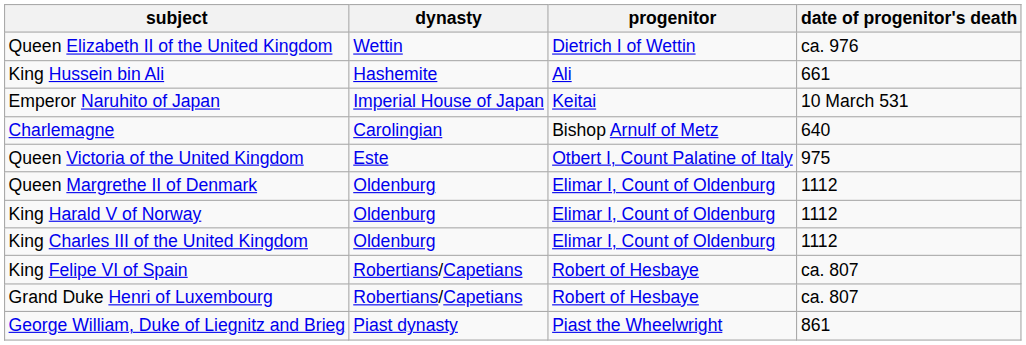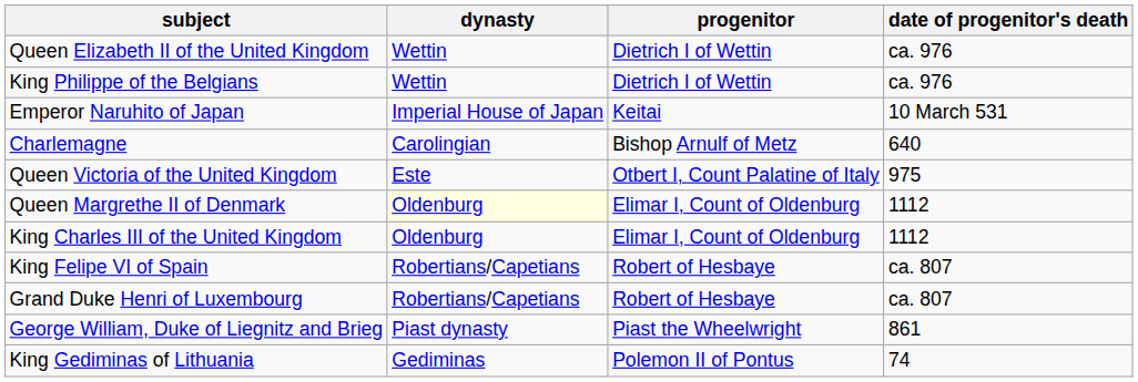 <table class="wikitable">
 <tr>
 <th>subject</th>
 <th>dynasty</th>
 <th>progenitor</th>
 <th>date of progenitor's death</th>
 </tr>
 <tr>
 <td>Queen <a href='#'>Elizabeth II of the United Kingdom</a></td>
 <td><a href='#'>Wettin</a></td>
 <td><a href='#'>Dietrich I of Wettin</a></td>
 <td>ca. 976</td>
 </tr>
 <tr>
-<td>King <a href='#'>Hussein bin Ali</a></td>
-<td><a href='#'>Hashemite</a></td>
-<td><a href='#'>Ali</a></td>
-<td>661</td>
+<td>King <a href='#'>Philippe of the Belgians</a></td>
+<td><a href='#'>Wettin</a></td>
+<td><a href='#'>Dietrich I of Wettin</a></td>
+<td>ca. 976</td>
 </tr>
 <tr>
 <td>Emperor <a href='#'>Naruhito of Japan</a></td>
 <td><a href='#'>Imperial House of Japan</a></td>
 <td><a href='#'>Keitai</a></td>
 <td>10 March 531</td>
 </tr>
 <tr>
 <td><a href='#'>Charlemagne</a></td>
 <td><a href='#'>Carolingian</a></td>
 <td>Bishop <a href='#'>Arnulf of Metz</a></td>
 <td>640</td>
 </tr>
 <tr>
 <td>Queen <a href='#'>Victoria of the United Kingdom</a></td>
 <td><a href='#'>Este</a></td>
 <td><a href='#'>Otbert I, Count Palatine of Italy</a></td>
 <td>975</td>
 </tr>
 <tr>
 <td>Queen <a href='#'>Margrethe II of Denmark</a></td>
-<td><a href='#'>Oldenburg</a></td>
-<td><a href='#'>Elimar I, Count of Oldenburg</a></td>
-<td>1112</td>
-</tr>
-<tr>
-<td>King <a href='#'>Harald V of Norway</a></td>
-<td><a href='#'>Oldenburg</a></td>
+<td style="background: lightyellow;"><a href='#'>Oldenburg</a></td>
 <td><a href='#'>Elimar I, Count of Oldenburg</a></td>
 <td>1112</td>
 </tr>
 <tr>
 <td>King <a href='#'>Charles III of the United Kingdom</a></td>
 <td><a href='#'>Oldenburg</a></td>
 <td><a href='#'>Elimar I, Count of Oldenburg</a></td>
 <td>1112</td>
 </tr>
 <tr>
 <td>King <a href='#'>Felipe VI of Spain</a></td>
 <td><a href='#'>Robertians</a>/<a href='#'>Capetians</a></td>
 <td><a href='#'>Robert of Hesbaye</a></td>
 <td>ca. 807</td>
 </tr>
 <tr>
 <td>Grand Duke <a href='#'>Henri of Luxembourg</a></td>
 <td><a href='#'>Robertians</a>/<a href='#'>Capetians</a></td>
 <td><a href='#'>Robert of Hesbaye</a></td>
 <td>ca. 807</td>
 </tr>
 <tr>
 <td><a href='#'>George William, Duke of Liegnitz and Brieg</a></td>
 <td><a href='#'>Piast dynasty</a></td>
 <td><a href='#'>Piast the Wheelwright</a></td>
 <td>861</td>
 </tr>
+<tr>
+<td>King <a href='#'>Gediminas</a> of <a href='#'>Lithuania</a></td>
+<td><a href='#'>Gediminas</a></td>
+<td><a href='#'>Polemon II of Pontus</a></td>
+<td>74</td>
+</tr>
 </table>
